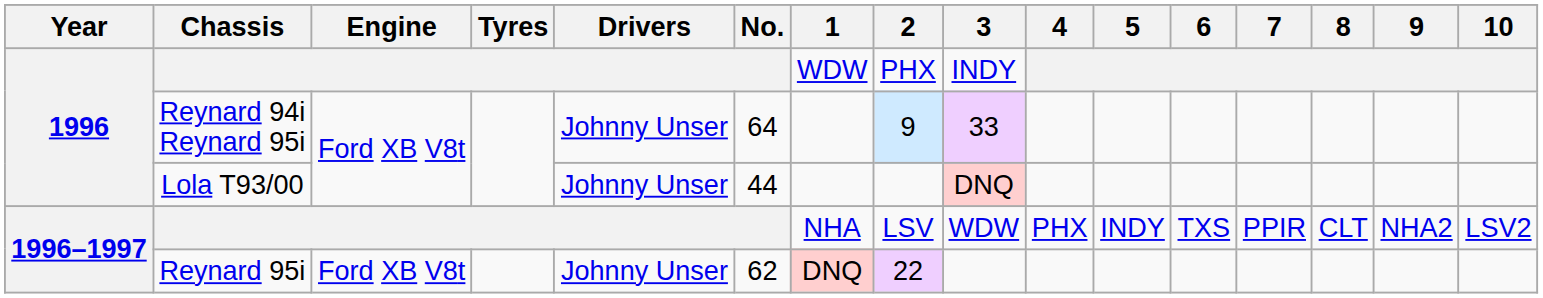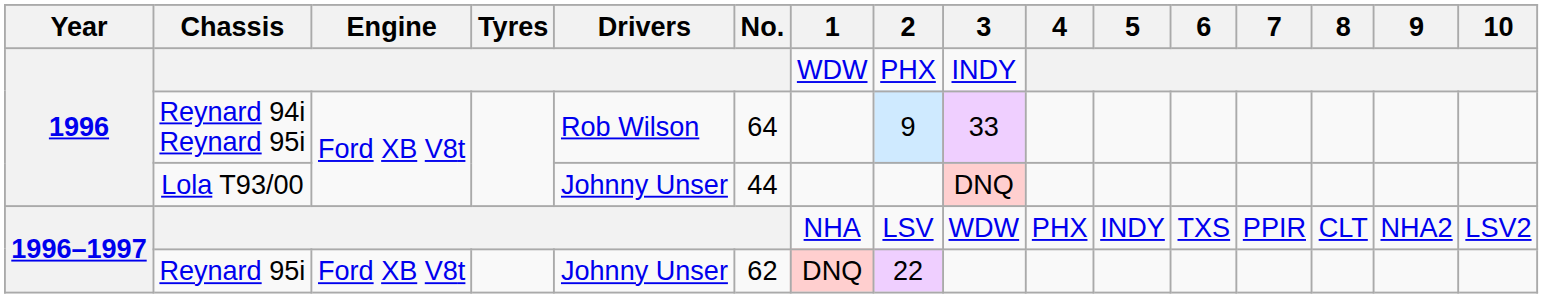 <table class="wikitable" style="text-align:center; font-size:90%">
 <tr>
 <th>Year</th>
 <th>Chassis</th>
 <th>Engine</th>
 <th>Tyres</th>
 <th>Drivers</th>
 <th>No.</th>
 <th>1</th>
 <th>2</th>
 <th>3</th>
 <th>4</th>
 <th>5</th>
 <th>6</th>
 <th>7</th>
 <th>8</th>
 <th>9</th>
 <th>10</th>
 </tr>
 <tr>
 <th rowspan=3><a href='#'>1996</a></th>
 <th colspan=5></th>
 <td><a href='#'>WDW</a></td>
 <td><a href='#'>PHX</a></td>
 <td><a href='#'>INDY</a></td>
 <th colspan=7></th>
 </tr>
 <tr>
 <td><a href='#'>Reynard</a> 94i<br><a href='#'>Reynard</a> 95i</td>
 <td rowspan=2><a href='#'>Ford</a> <a href='#'>XB</a> <a href='#'>V8</a><a href='#'>t</a></td>
 <td rowspan=2></td>
-<td align="left"> <a href='#'>Johnny Unser</a></td>
+<td align="left"> <a href='#'>Rob Wilson</a></td>
 <td>64</td>
 <td></td>
 <td style="background:#CFEAFF;" align=center>9</td>
 <td style="background:#EFCFFF;" align=center>33</td>
 <td></td>
 <td></td>
 <td></td>
 <td></td>
 <td></td>
 <td></td>
 <td></td>
 </tr>
 <tr>
 <td><a href='#'>Lola</a> T93/00</td>
 <td align="left"> <a href='#'>Johnny Unser</a></td>
 <td>44</td>
 <td></td>
 <td></td>
 <td style="background:#FFCFCF;" align=center>DNQ</td>
 <td></td>
 <td></td>
 <td></td>
 <td></td>
 <td></td>
 <td></td>
 <td></td>
 </tr>
 <tr>
 <th rowspan=2><a href='#'>1996–1997</a></th>
 <th colspan=5></th>
 <td><a href='#'>NHA</a></td>
 <td><a href='#'>LSV</a></td>
 <td><a href='#'>WDW</a></td>
 <td><a href='#'>PHX</a></td>
 <td><a href='#'>INDY</a></td>
 <td><a href='#'>TXS</a></td>
 <td><a href='#'>PPIR</a></td>
 <td><a href='#'>CLT</a></td>
 <td><a href='#'>NHA2</a></td>
 <td><a href='#'>LSV2</a></td>
 </tr>
 <tr>
 <td><a href='#'>Reynard</a> 95i</td>
 <td><a href='#'>Ford</a> <a href='#'>XB</a> <a href='#'>V8</a><a href='#'>t</a></td>
 <td></td>
 <td align="left"> <a href='#'>Johnny Unser</a></td>
 <td>62</td>
 <td style="background:#FFCFCF;" align=center>DNQ</td>
 <td style="background:#EFCFFF;" align=center>22</td>
 <td></td>
 <td></td>
 <td></td>
 <td></td>
 <td></td>
 <td></td>
 <td></td>
 <td></td>
 </tr>
 </table>
